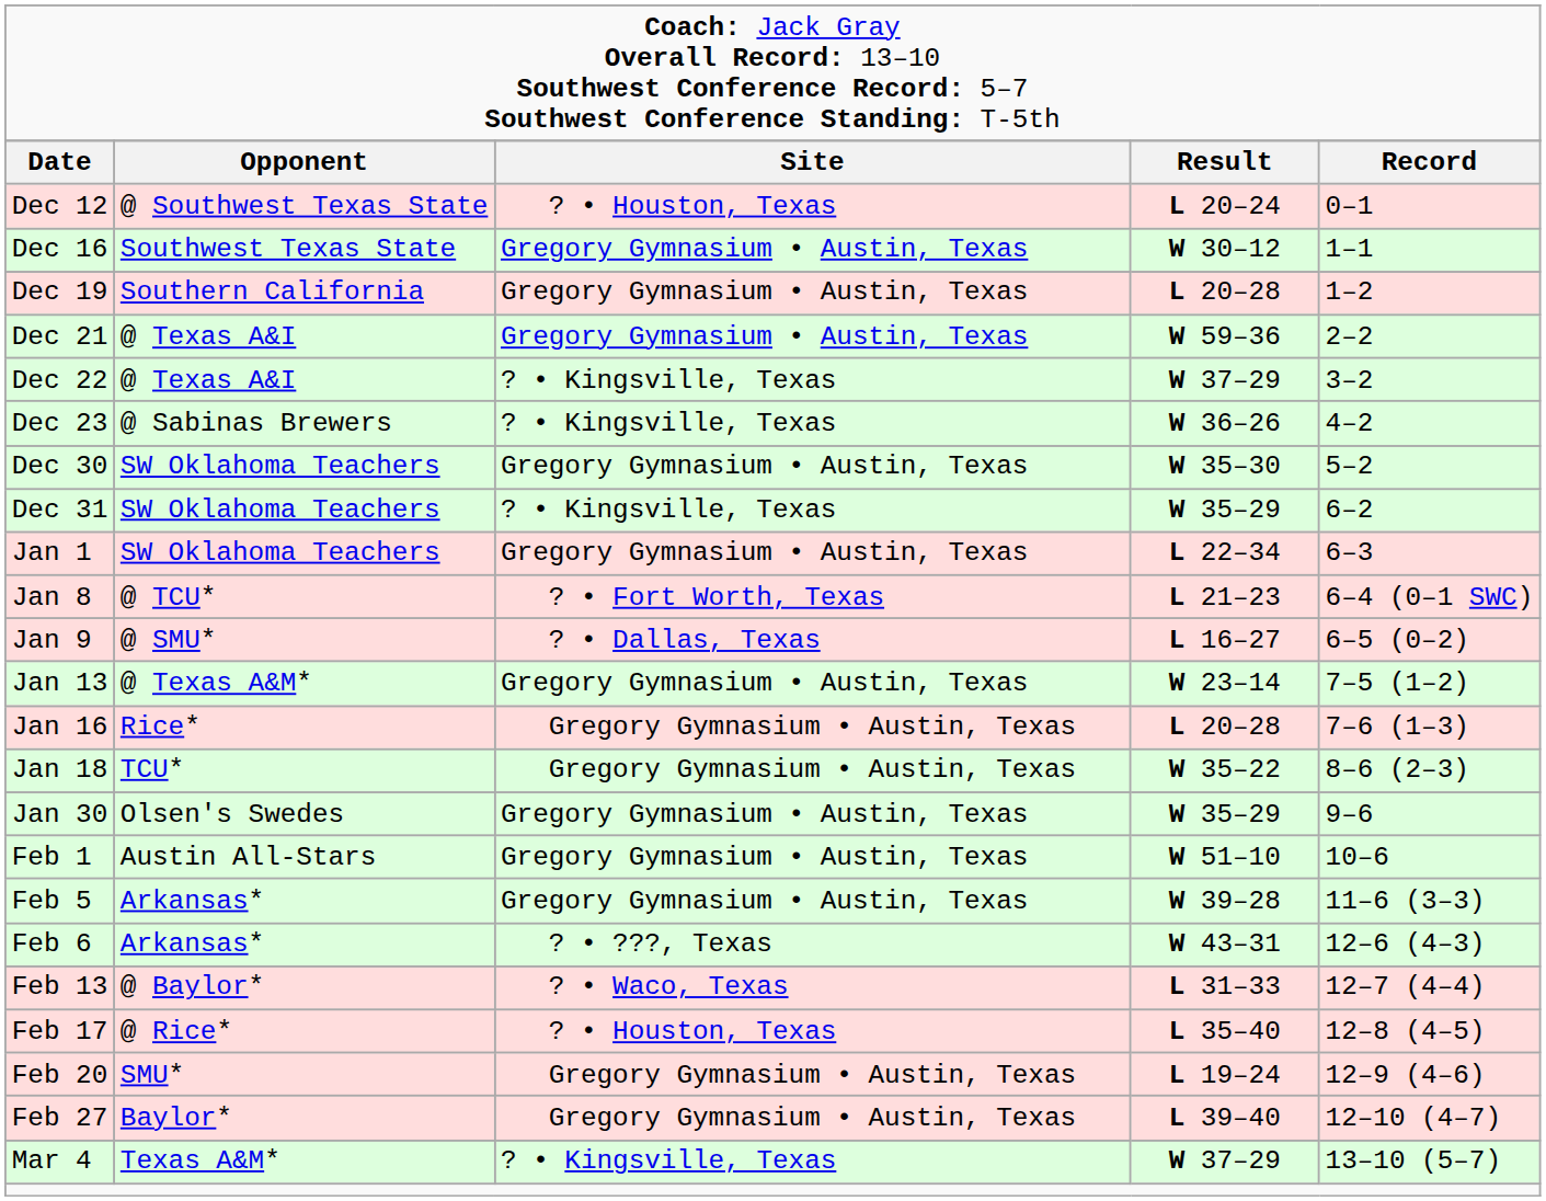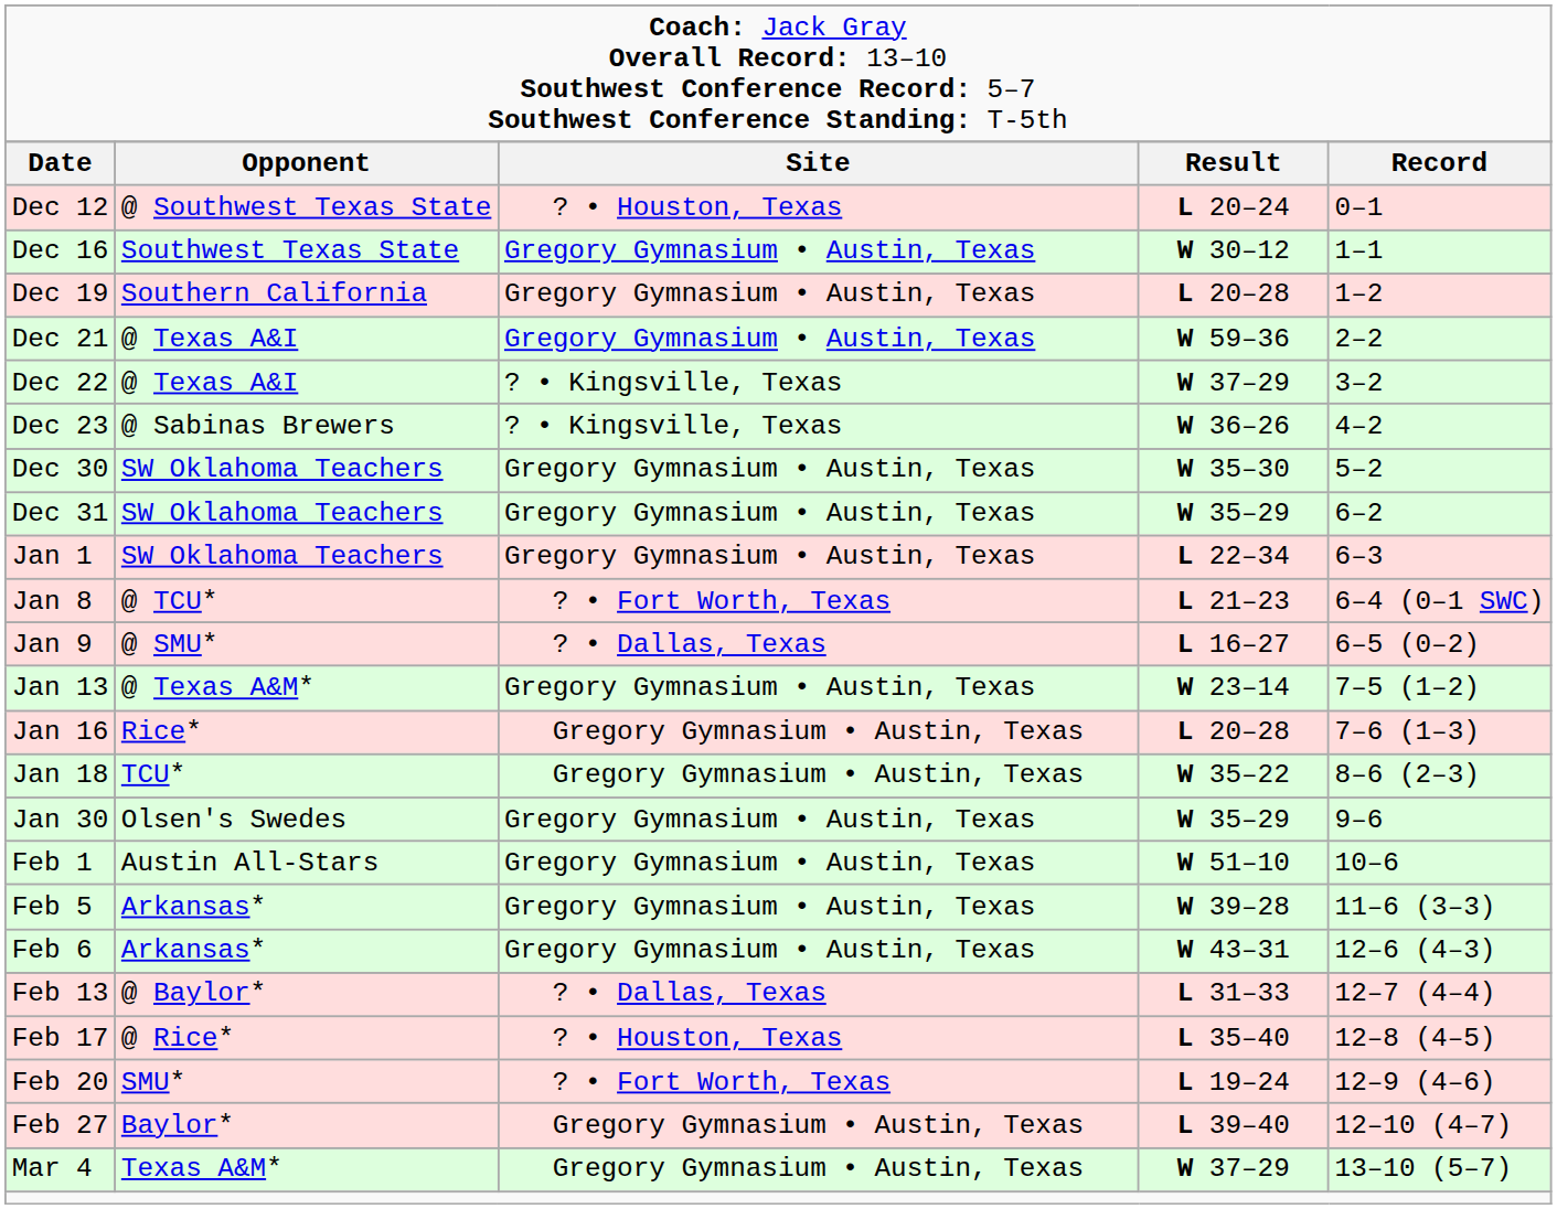 <table class="wikitable">
 <tr>
 <td colspan=8 style="text-align: center;"><strong>Coach:</strong> <a href='#'>Jack Gray</a><br><strong>Overall Record:</strong> 13–10<br><strong>Southwest Conference Record:</strong> 5–7<br><strong>Southwest Conference Standing:</strong> T-5th</td>
 </tr>
 <tr>
 </tr>
 <tr>
 <th>Date</th>
 <th>Opponent</th>
 <th>Site</th>
 <th>Result</th>
 <th>Record</th>
 </tr>
 <tr style="background: #ffdddd;">
 <td>Dec 12</td>
 <td>@ <a href='#'>Southwest Texas State</a></td>
 <td>   ? • <a href='#'>Houston, Texas</a>   </td>
 <td>  <strong>L</strong> 20–24  </td>
 <td>0–1</td>
 </tr>
 <tr style="background: #ddffdd;">
 <td>Dec 16</td>
 <td><a href='#'>Southwest Texas State</a></td>
 <td><a href='#'>Gregory Gymnasium</a> • <a href='#'>Austin, Texas</a></td>
 <td>  <strong>W</strong> 30–12  </td>
 <td>1–1</td>
 </tr>
 <tr style="background: #ffdddd;">
 <td>Dec 19</td>
 <td><a href='#'>Southern California</a></td>
 <td>Gregory Gymnasium • Austin, Texas</td>
 <td>  <strong>L</strong> 20–28  </td>
 <td>1–2</td>
 </tr>
 <tr style="background: #ddffdd;">
 <td>Dec 21</td>
 <td>@ <a href='#'>Texas A&I</a></td>
 <td><a href='#'>Gregory Gymnasium</a> • <a href='#'>Austin, Texas</a></td>
 <td>  <strong>W</strong> 59–36  </td>
 <td>2–2</td>
 </tr>
 <tr style="background: #ddffdd;">
 <td>Dec 22</td>
 <td>@ <a href='#'>Texas A&I</a></td>
 <td>? • Kingsville, Texas</td>
 <td>  <strong>W</strong> 37–29  </td>
 <td>3–2</td>
 </tr>
 <tr style="background: #ddffdd;">
 <td>Dec 23</td>
 <td>@ Sabinas Brewers</td>
 <td>? • Kingsville, Texas</td>
 <td>  <strong>W</strong> 36–26  </td>
 <td>4–2</td>
 </tr>
 <tr style="background: #ddffdd;">
 <td>Dec 30</td>
 <td><a href='#'>SW Oklahoma Teachers</a></td>
 <td>Gregory Gymnasium • Austin, Texas</td>
 <td>  <strong>W</strong> 35–30  </td>
 <td>5–2</td>
 </tr>
 <tr style="background: #ddffdd;">
 <td>Dec 31</td>
 <td><a href='#'>SW Oklahoma Teachers</a></td>
-<td>? • Kingsville, Texas</td>
+<td>Gregory Gymnasium • Austin, Texas</td>
 <td>  <strong>W</strong> 35–29  </td>
 <td>6–2</td>
 </tr>
 <tr style="background: #ffdddd;">
 <td>Jan 1</td>
 <td><a href='#'>SW Oklahoma Teachers</a></td>
 <td>Gregory Gymnasium • Austin, Texas</td>
 <td>  <strong>L</strong> 22–34  </td>
 <td>6–3</td>
 </tr>
 <tr style="background: #ffdddd;">
 <td>Jan 8</td>
 <td>@ <a href='#'>TCU</a>*</td>
 <td>   ? • <a href='#'>Fort Worth, Texas</a>   </td>
 <td>  <strong>L</strong> 21–23  </td>
 <td>6–4 (0–1 <a href='#'>SWC</a>)</td>
 </tr>
 <tr style="background: #ffdddd;">
 <td>Jan 9</td>
 <td>@ <a href='#'>SMU</a>*</td>
 <td>   ? • <a href='#'>Dallas, Texas</a>   </td>
 <td>  <strong>L</strong> 16–27  </td>
 <td>6–5 (0–2)</td>
 </tr>
 <tr style="background: #ddffdd;">
 <td>Jan 13</td>
 <td>@ <a href='#'>Texas A&M</a>*</td>
 <td>Gregory Gymnasium • Austin, Texas</td>
 <td>  <strong>W</strong> 23–14  </td>
 <td>7–5 (1–2)</td>
 </tr>
 <tr style="background: #ffdddd;">
 <td>Jan 16</td>
 <td><a href='#'>Rice</a>*</td>
 <td>   Gregory Gymnasium • Austin, Texas   </td>
 <td>  <strong>L</strong> 20–28  </td>
 <td>7–6 (1–3)</td>
 </tr>
 <tr style="background: #ddffdd;">
 <td>Jan 18</td>
 <td><a href='#'>TCU</a>*</td>
 <td>   Gregory Gymnasium • Austin, Texas   </td>
 <td>  <strong>W</strong> 35–22  </td>
 <td>8–6 (2–3)</td>
 </tr>
 <tr style="background: #ddffdd;">
 <td>Jan 30</td>
 <td>Olsen's Swedes</td>
 <td>Gregory Gymnasium • Austin, Texas</td>
 <td>  <strong>W</strong> 35–29  </td>
 <td>9–6</td>
 </tr>
 <tr style="background: #ddffdd;">
 <td>Feb 1</td>
 <td>Austin All-Stars</td>
 <td>Gregory Gymnasium • Austin, Texas</td>
 <td>  <strong>W</strong> 51–10  </td>
 <td>10–6</td>
 </tr>
 <tr style="background: #ddffdd;">
 <td>Feb 5</td>
 <td><a href='#'>Arkansas</a>*</td>
 <td>Gregory Gymnasium • Austin, Texas</td>
 <td>  <strong>W</strong> 39–28  </td>
 <td>11–6 (3–3)</td>
 </tr>
 <tr style="background: #ddffdd;">
 <td>Feb 6</td>
 <td><a href='#'>Arkansas</a>*</td>
-<td>   ? • ???, Texas   </td>
+<td>Gregory Gymnasium • Austin, Texas</td>
 <td>  <strong>W</strong> 43–31  </td>
 <td>12–6 (4–3)</td>
 </tr>
 <tr style="background: #ffdddd;">
 <td>Feb 13</td>
 <td>@ <a href='#'>Baylor</a>*</td>
-<td>   ? • <a href='#'>Waco, Texas</a>   </td>
+<td>   ? • <a href='#'>Dallas, Texas</a>   </td>
 <td>  <strong>L</strong> 31–33  </td>
 <td>12–7 (4–4)</td>
 </tr>
 <tr style="background: #ffdddd;">
 <td>Feb 17</td>
 <td>@ <a href='#'>Rice</a>*</td>
 <td>   ? • <a href='#'>Houston, Texas</a>   </td>
 <td>  <strong>L</strong> 35–40  </td>
 <td>12–8 (4–5)</td>
 </tr>
 <tr style="background: #ffdddd;">
 <td>Feb 20</td>
 <td><a href='#'>SMU</a>*</td>
-<td>   Gregory Gymnasium • Austin, Texas   </td>
+<td>   ? • <a href='#'>Fort Worth, Texas</a>   </td>
 <td>  <strong>L</strong> 19–24  </td>
 <td>12–9 (4–6)</td>
 </tr>
 <tr style="background: #ffdddd;">
 <td>Feb 27</td>
 <td><a href='#'>Baylor</a>*</td>
 <td>   Gregory Gymnasium • Austin, Texas   </td>
 <td>  <strong>L</strong> 39–40  </td>
 <td>12–10 (4–7)</td>
 </tr>
 <tr style="background: #ddffdd;">
 <td>Mar 4</td>
 <td><a href='#'>Texas A&M</a>*</td>
-<td>? • <a href='#'>Kingsville, Texas</a></td>
+<td>   Gregory Gymnasium • Austin, Texas   </td>
 <td>  <strong>W</strong> 37–29  </td>
 <td>13–10 (5–7)</td>
 </tr>
 <tr>
 <td colspan=8></td>
 </tr>
 </table>
